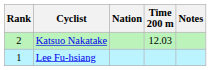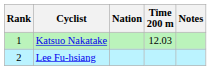 <table class="wikitable sortable" style="text-align:center">
 <tr>
 <th>Rank</th>
 <th>Cyclist</th>
 <th>Nation</th>
 <th>Time<br>200 m</th>
 <th>Notes</th>
 </tr>
 <tr bgcolor=bbf3bb>
-<td>2</td>
+<td>1</td>
 <td align=left><a href='#'>Katsuo Nakatake</a></td>
 <td align=left></td>
 <td>12.03</td>
 <td></td>
 </tr>
 <tr bgcolor=bbf3ff>
-<td>1</td>
+<td>2</td>
 <td align=left><a href='#'>Lee Fu-hsiang</a></td>
 <td align=left></td>
 <td></td>
 <td></td>
 </tr>
 </table>
